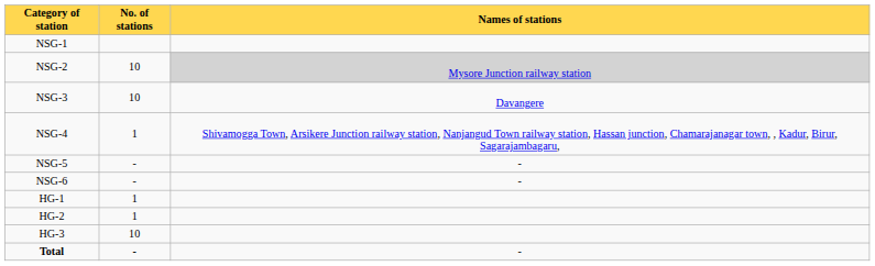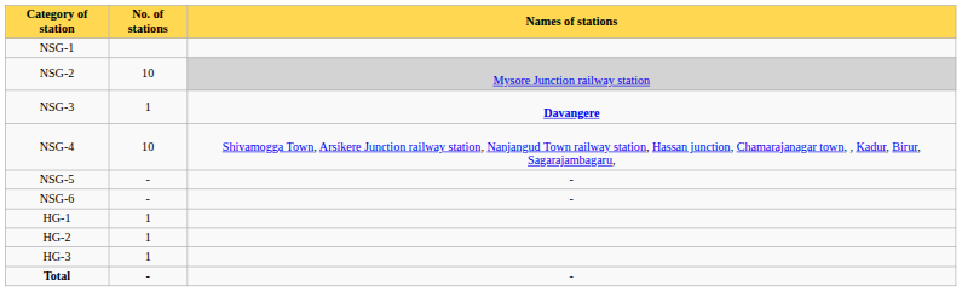 <table class="wikitable sortable">
 <tr>
 <th style="background:#ffd750;">Category of station</th>
 <th style="background:#ffd750;">No. of stations</th>
 <th style="background:#ffd750;">Names of stations</th>
 </tr>
 <tr>
 <td style="text-align:center;">NSG-1</td>
 <td style="text-align:center;"></td>
 <td style="text-align:center;"></td>
 </tr>
 <tr>
 <td style="text-align:center;">NSG-2</td>
 <td style="text-align:center;">10</td>
 <td style="background: lightgrey; text-align:center;"><br><a href='#'>Mysore Junction railway station</a></td>
 </tr>
 <tr>
 <td style="text-align:center;">NSG-3</td>
-<td style="text-align:center;">10</td>
-<td style="text-align:center;"><br><a href='#'>Davangere</a></td>
+<td style="text-align:center;">1</td>
+<td style="text-align:center;"><strong><br><a href='#'>Davangere</a></strong></td>
 </tr>
 <tr>
 <td style="text-align:center;">NSG-4</td>
-<td style="text-align:center;">1</td>
+<td style="text-align:center;">10</td>
 <td style="text-align:center;"><br><a href='#'>Shivamogga Town</a>, <a href='#'>Arsikere Junction railway station</a>, <a href='#'>Nanjangud Town railway station</a>, <a href='#'>Hassan junction</a>, <a href='#'>Chamarajanagar town</a>, , <a href='#'>Kadur</a>, <a href='#'>Birur</a>, <a href='#'>Sagarajambagaru</a>, </td>
 </tr>
 <tr>
 <td style="text-align:center;">NSG-5</td>
 <td style="text-align:center;">-</td>
 <td style="text-align:center;">-</td>
 </tr>
 <tr>
 <td style="text-align:center;">NSG-6</td>
 <td style="text-align:center;">-</td>
 <td style="text-align:center;">-</td>
 </tr>
 <tr>
 <td style="text-align:center;">HG-1</td>
 <td style="text-align:center;">1</td>
 <td style="text-align:center;"></td>
 </tr>
 <tr>
 <td style="text-align:center;">HG-2</td>
 <td style="text-align:center;">1</td>
 <td style="text-align:center;"></td>
 </tr>
 <tr>
 <td style="text-align:center;">HG-3</td>
-<td style="text-align:center;">10</td>
+<td style="text-align:center;">1</td>
 <td style="text-align:center;"></td>
 </tr>
 <tr>
 <td style="text-align:center;"><strong>Total</strong></td>
 <td style="text-align:center;"><strong>-</strong></td>
 <td style="text-align:center;">-</td>
 </tr>
 </table>
